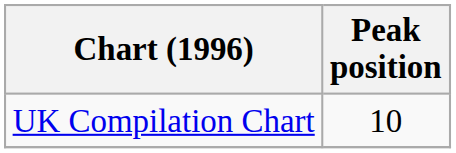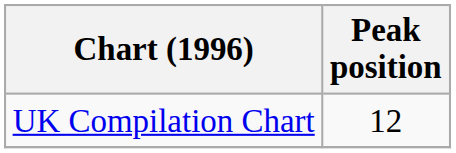 <table class="wikitable">
 <tr>
 <th>Chart (1996)</th>
 <th>Peak<br>position</th>
 </tr>
 <tr>
 <td align="left"><a href='#'>UK Compilation Chart</a></td>
-<td align="center">10</td>
+<td align="center">12</td>
 </tr>
 <tr>
 </tr>
 </table>
